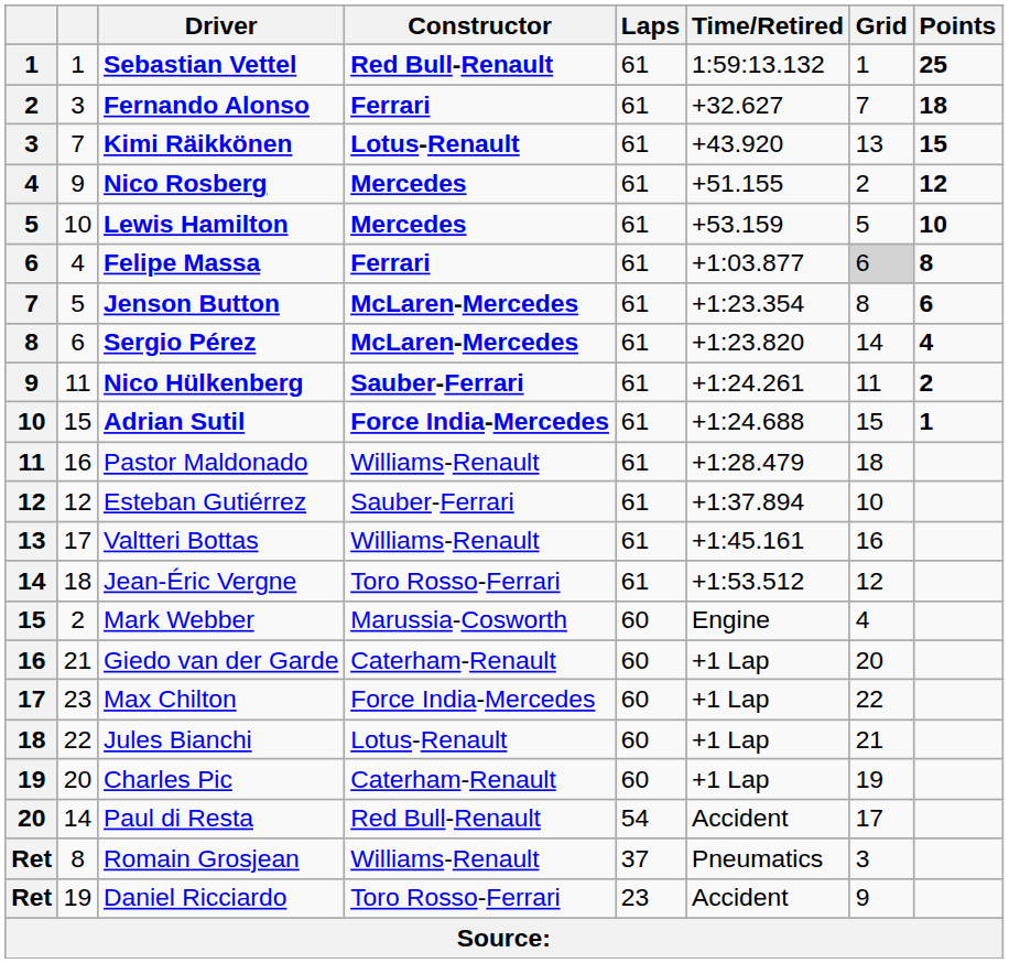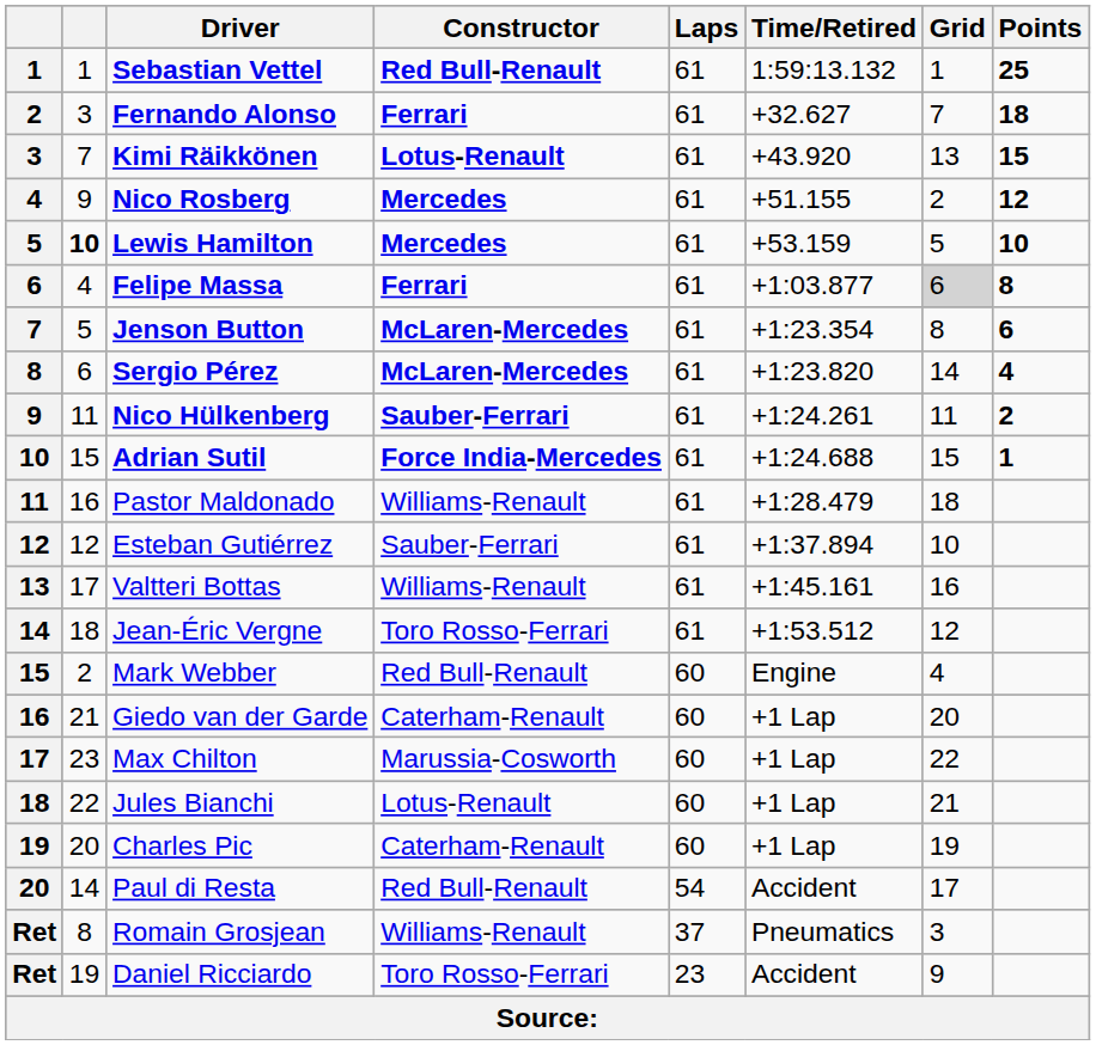 <table class="wikitable" style="font-size: 85%">
 <tr>
 <th></th>
 <th></th>
 <th>Driver</th>
 <th>Constructor</th>
 <th>Laps</th>
 <th>Time/Retired</th>
 <th>Grid</th>
 <th>Points</th>
 </tr>
 <tr>
 <th>1</th>
 <td align="center">1</td>
 <td> <strong><a href='#'>Sebastian Vettel</a></strong></td>
 <td><strong><a href='#'>Red Bull</a>-<a href='#'>Renault</a></strong></td>
 <td>61</td>
 <td>1:59:13.132</td>
 <td>1</td>
 <td><strong>25</strong></td>
 </tr>
 <tr>
 <th>2</th>
 <td align="center">3</td>
 <td> <strong><a href='#'>Fernando Alonso</a></strong></td>
 <td><strong><a href='#'>Ferrari</a></strong></td>
 <td>61</td>
 <td>+32.627</td>
 <td>7</td>
 <td><strong>18</strong></td>
 </tr>
 <tr>
 <th>3</th>
 <td align="center">7</td>
 <td> <strong><a href='#'>Kimi Räikkönen</a></strong></td>
 <td><strong><a href='#'>Lotus</a>-<a href='#'>Renault</a></strong></td>
 <td>61</td>
 <td>+43.920</td>
 <td>13</td>
 <td><strong>15</strong></td>
 </tr>
 <tr>
 <th>4</th>
 <td align="center">9</td>
 <td> <strong><a href='#'>Nico Rosberg</a></strong></td>
 <td><strong><a href='#'>Mercedes</a></strong></td>
 <td>61</td>
 <td>+51.155</td>
 <td>2</td>
 <td><strong>12</strong></td>
 </tr>
 <tr>
 <th>5</th>
-<td align="center">10</td>
+<td align="center"><strong>10</strong></td>
 <td> <strong><a href='#'>Lewis Hamilton</a></strong></td>
 <td><strong><a href='#'>Mercedes</a></strong></td>
 <td>61</td>
 <td>+53.159</td>
 <td>5</td>
 <td><strong>10</strong></td>
 </tr>
 <tr>
 <th>6</th>
 <td align="center">4</td>
 <td> <strong><a href='#'>Felipe Massa</a></strong></td>
 <td><strong><a href='#'>Ferrari</a></strong></td>
 <td>61</td>
 <td>+1:03.877</td>
 <td style="background: lightgrey;">6</td>
 <td><strong>8</strong></td>
 </tr>
 <tr>
 <th>7</th>
 <td align="center">5</td>
 <td> <strong><a href='#'>Jenson Button</a></strong></td>
 <td><strong><a href='#'>McLaren</a>-<a href='#'>Mercedes</a></strong></td>
 <td>61</td>
 <td>+1:23.354</td>
 <td>8</td>
 <td><strong>6</strong></td>
 </tr>
 <tr>
 <th>8</th>
 <td align="center">6</td>
 <td> <strong><a href='#'>Sergio Pérez</a></strong></td>
 <td><strong><a href='#'>McLaren</a>-<a href='#'>Mercedes</a></strong></td>
 <td>61</td>
 <td>+1:23.820</td>
 <td>14</td>
 <td><strong>4</strong></td>
 </tr>
 <tr>
 <th>9</th>
 <td align="center">11</td>
 <td> <strong><a href='#'>Nico Hülkenberg</a></strong></td>
 <td><strong><a href='#'>Sauber</a>-<a href='#'>Ferrari</a></strong></td>
 <td>61</td>
 <td>+1:24.261</td>
 <td>11</td>
 <td><strong>2</strong></td>
 </tr>
 <tr>
 <th>10</th>
 <td align="center">15</td>
 <td> <strong><a href='#'>Adrian Sutil</a></strong></td>
 <td><strong><a href='#'>Force India</a>-<a href='#'>Mercedes</a></strong></td>
 <td>61</td>
 <td>+1:24.688</td>
 <td>15</td>
 <td><strong>1</strong></td>
 </tr>
 <tr>
 <th>11</th>
 <td align="center">16</td>
 <td> <a href='#'>Pastor Maldonado</a></td>
 <td><a href='#'>Williams</a>-<a href='#'>Renault</a></td>
 <td>61</td>
 <td>+1:28.479</td>
 <td>18</td>
 <td></td>
 </tr>
 <tr>
 <th>12</th>
 <td align="center">12</td>
 <td> <a href='#'>Esteban Gutiérrez</a></td>
 <td><a href='#'>Sauber</a>-<a href='#'>Ferrari</a></td>
 <td>61</td>
 <td>+1:37.894</td>
 <td>10</td>
 <td></td>
 </tr>
 <tr>
 <th>13</th>
 <td align="center">17</td>
 <td> <a href='#'>Valtteri Bottas</a></td>
 <td><a href='#'>Williams</a>-<a href='#'>Renault</a></td>
 <td>61</td>
 <td>+1:45.161</td>
 <td>16</td>
 <td></td>
 </tr>
 <tr>
 <th>14</th>
 <td align="center">18</td>
 <td> <a href='#'>Jean-Éric Vergne</a></td>
 <td><a href='#'>Toro Rosso</a>-<a href='#'>Ferrari</a></td>
 <td>61</td>
 <td>+1:53.512</td>
 <td>12</td>
 <td></td>
 </tr>
 <tr>
 <th>15</th>
 <td align="center">2</td>
 <td> <a href='#'>Mark Webber</a></td>
-<td><a href='#'>Marussia</a>-<a href='#'>Cosworth</a></td>
+<td><a href='#'>Red Bull</a>-<a href='#'>Renault</a></td>
 <td>60</td>
 <td>Engine</td>
 <td>4</td>
 <td></td>
 </tr>
 <tr>
 <th>16</th>
 <td align="center">21</td>
 <td> <a href='#'>Giedo van der Garde</a></td>
 <td><a href='#'>Caterham</a>-<a href='#'>Renault</a></td>
 <td>60</td>
 <td>+1 Lap</td>
 <td>20</td>
 <td></td>
 </tr>
 <tr>
 <th>17</th>
 <td align="center">23</td>
 <td> <a href='#'>Max Chilton</a></td>
-<td><a href='#'>Force India</a>-<a href='#'>Mercedes</a></td>
+<td><a href='#'>Marussia</a>-<a href='#'>Cosworth</a></td>
 <td>60</td>
 <td>+1 Lap</td>
 <td>22</td>
 <td></td>
 </tr>
 <tr>
 <th>18</th>
 <td align="center">22</td>
 <td> <a href='#'>Jules Bianchi</a></td>
 <td><a href='#'>Lotus</a>-<a href='#'>Renault</a></td>
 <td>60</td>
 <td>+1 Lap</td>
 <td>21</td>
 <td></td>
 </tr>
 <tr>
 <th>19</th>
 <td align="center">20</td>
 <td> <a href='#'>Charles Pic</a></td>
 <td><a href='#'>Caterham</a>-<a href='#'>Renault</a></td>
 <td>60</td>
 <td>+1 Lap</td>
 <td>19</td>
 <td></td>
 </tr>
 <tr>
 <th>20</th>
 <td align="center">14</td>
 <td> <a href='#'>Paul di Resta</a></td>
 <td><a href='#'>Red Bull</a>-<a href='#'>Renault</a></td>
 <td>54</td>
 <td>Accident</td>
 <td>17</td>
 <td></td>
 </tr>
 <tr>
 <th>Ret</th>
 <td align="center">8</td>
 <td> <a href='#'>Romain Grosjean</a></td>
 <td><a href='#'>Williams</a>-<a href='#'>Renault</a></td>
 <td>37</td>
 <td>Pneumatics</td>
 <td>3</td>
 <td></td>
 </tr>
 <tr>
 <th>Ret</th>
 <td align="center">19</td>
 <td> <a href='#'>Daniel Ricciardo</a></td>
 <td><a href='#'>Toro Rosso</a>-<a href='#'>Ferrari</a></td>
 <td>23</td>
 <td>Accident</td>
 <td>9</td>
 <td></td>
 </tr>
 <tr>
 <th colspan=8>Source:</th>
 </tr>
 <tr>
 </tr>
 </table>
